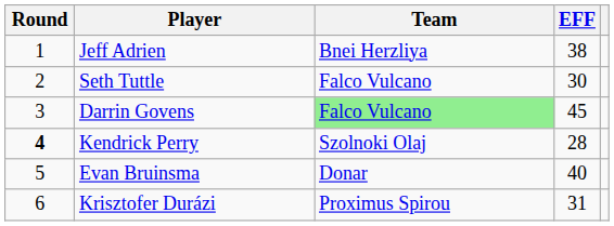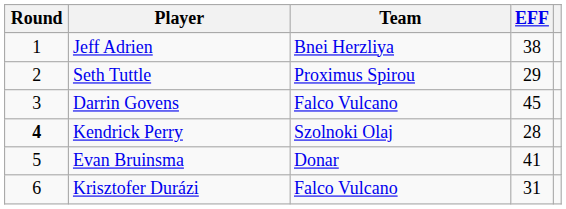 <table class="wikitable sortable">
 <tr>
 <th width=50>Round</th>
 <th width=190>Player</th>
 <th width=190>Team</th>
 <th><a href='#'>EFF</a></th>
 <th></th>
 </tr>
 <tr>
 <td style="text-align:center;">1</td>
 <td> <a href='#'>Jeff Adrien</a></td>
 <td> <a href='#'>Bnei Herzliya</a></td>
 <td style="text-align:center;">38</td>
 <td style="text-align:center;"></td>
 </tr>
 <tr>
 <td style="text-align:center;">2</td>
 <td> <a href='#'>Seth Tuttle</a></td>
-<td> <a href='#'>Falco Vulcano</a></td>
-<td style="text-align:center;">30</td>
+<td> <a href='#'>Proximus Spirou</a></td>
+<td style="text-align:center;">29</td>
 <td style="text-align:center;"></td>
 </tr>
 <tr>
 <td style="text-align:center;">3</td>
 <td> <a href='#'>Darrin Govens</a></td>
-<td style="background: lightgreen;"> <a href='#'>Falco Vulcano</a></td>
+<td> <a href='#'>Falco Vulcano</a></td>
 <td style="text-align:center;">45</td>
 <td style="text-align:center;"></td>
 </tr>
 <tr>
 <td style="text-align:center;"><strong>4</strong></td>
 <td> <a href='#'>Kendrick Perry</a></td>
 <td> <a href='#'>Szolnoki Olaj</a></td>
 <td style="text-align:center;">28</td>
 <td style="text-align:center;"></td>
 </tr>
 <tr>
 <td style="text-align:center;">5</td>
 <td> <a href='#'>Evan Bruinsma</a></td>
 <td> <a href='#'>Donar</a></td>
-<td style="text-align:center;">40</td>
+<td style="text-align:center;">41</td>
 <td style="text-align:center;"></td>
 </tr>
 <tr>
 <td style="text-align:center;">6</td>
 <td> <a href='#'>Krisztofer Durázi</a></td>
-<td> <a href='#'>Proximus Spirou</a></td>
+<td> <a href='#'>Falco Vulcano</a></td>
 <td style="text-align:center;">31</td>
 <td style="text-align:center;"></td>
 </tr>
 </table>
